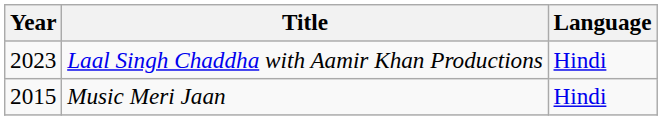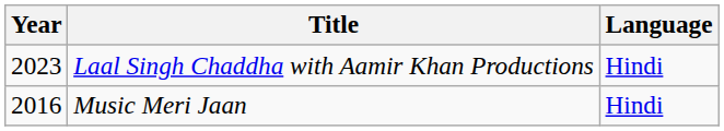 <table class="wikitable sortable plainrowheaders">
 <tr>
 <th scope="col">Year</th>
 <th scope="col">Title</th>
 <th scope="col" class="unsortable">Language</th>
 </tr>
 <tr>
 <td>2023</td>
 <td><em><a href='#'>Laal Singh Chaddha</a> with Aamir Khan Productions</em></td>
 <td><a href='#'>Hindi</a></td>
 </tr>
 <tr>
-<td>2015</td>
+<td>2016</td>
 <td><em>Music Meri Jaan</em></td>
 <td><a href='#'>Hindi</a></td>
 </tr>
 </table>
